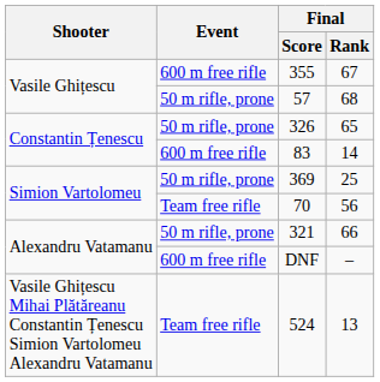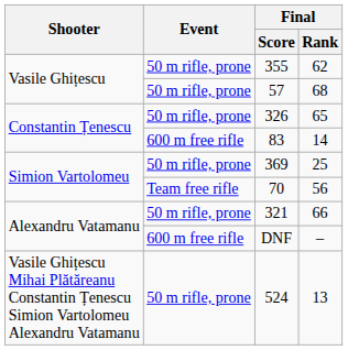 <table class="wikitable" style="text-align:center">
 <tr>
 <th rowspan="2">Shooter</th>
 <th rowspan="2">Event</th>
 <th colspan="2">Final</th>
 </tr>
 <tr>
 <th>Score</th>
 <th>Rank</th>
 </tr>
 <tr>
 <td rowspan=2 align=left>Vasile Ghițescu</td>
-<td align=left><a href='#'>600 m free rifle</a></td>
+<td align=left><a href='#'>50 m rifle, prone</a></td>
 <td>355</td>
-<td>67</td>
+<td>62</td>
 </tr>
 <tr>
 <td align=left><a href='#'>50 m rifle, prone</a></td>
 <td>57</td>
 <td>68</td>
 </tr>
 <tr>
 <td rowspan=2 align=left><a href='#'>Constantin Țenescu</a></td>
 <td align=left><a href='#'>50 m rifle, prone</a></td>
 <td>326</td>
 <td>65</td>
 </tr>
 <tr>
 <td align=left><a href='#'>600 m free rifle</a></td>
 <td>83</td>
 <td>14</td>
 </tr>
 <tr>
 <td rowspan=2 align=left><a href='#'>Simion Vartolomeu</a></td>
 <td align=left><a href='#'>50 m rifle, prone</a></td>
 <td>369</td>
 <td>25</td>
 </tr>
 <tr>
 <td align=left><a href='#'>Team free rifle</a></td>
 <td>70</td>
 <td>56</td>
 </tr>
 <tr>
 <td rowspan=2 align=left>Alexandru Vatamanu</td>
 <td align=left><a href='#'>50 m rifle, prone</a></td>
 <td>321</td>
 <td>66</td>
 </tr>
 <tr>
 <td align=left><a href='#'>600 m free rifle</a></td>
 <td>DNF</td>
 <td>–</td>
 </tr>
 <tr>
 <td align=left>Vasile Ghițescu <br> <a href='#'>Mihai Plătăreanu</a> <br> Constantin Țenescu <br> Simion Vartolomeu <br> Alexandru Vatamanu</td>
-<td align=left><a href='#'>Team free rifle</a></td>
+<td align=left><a href='#'>50 m rifle, prone</a></td>
 <td>524</td>
 <td>13</td>
 </tr>
 </table>
